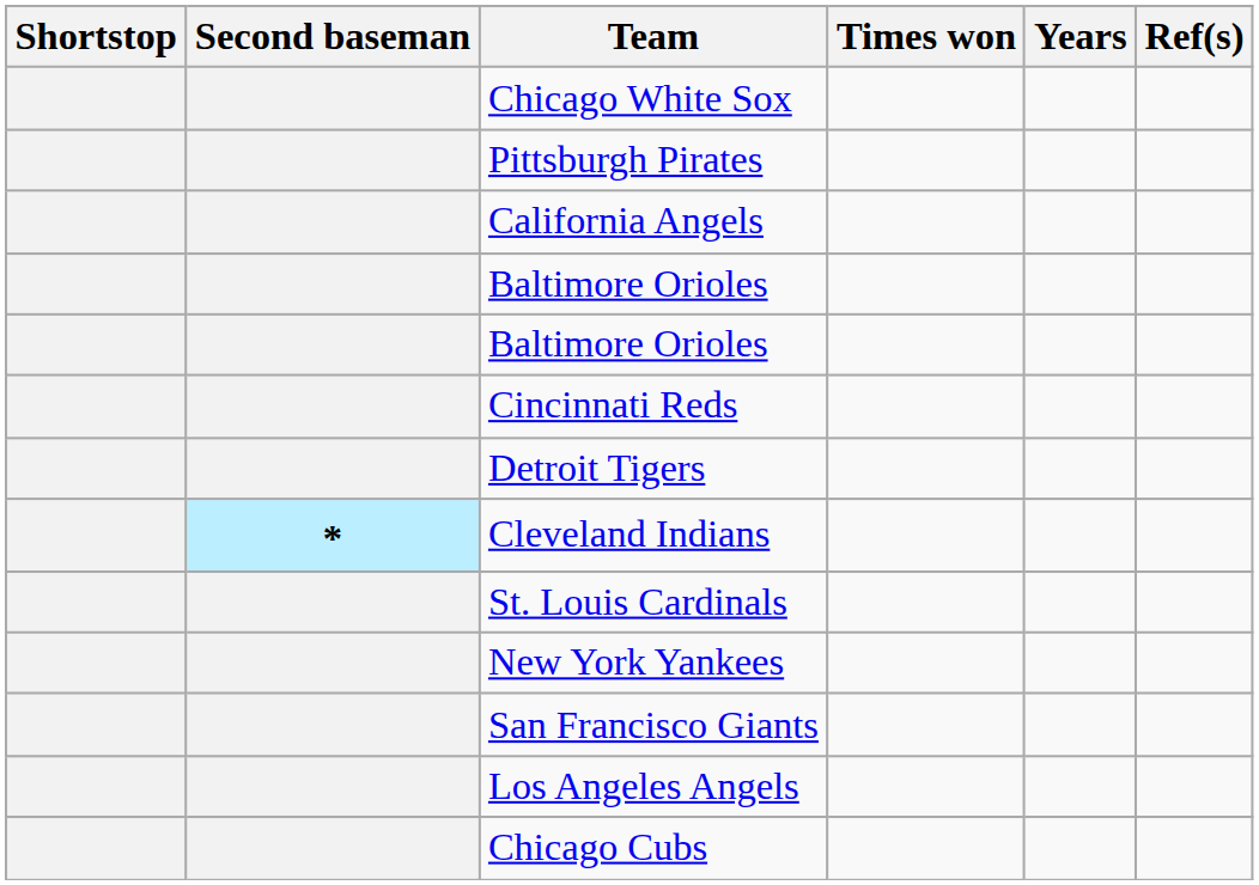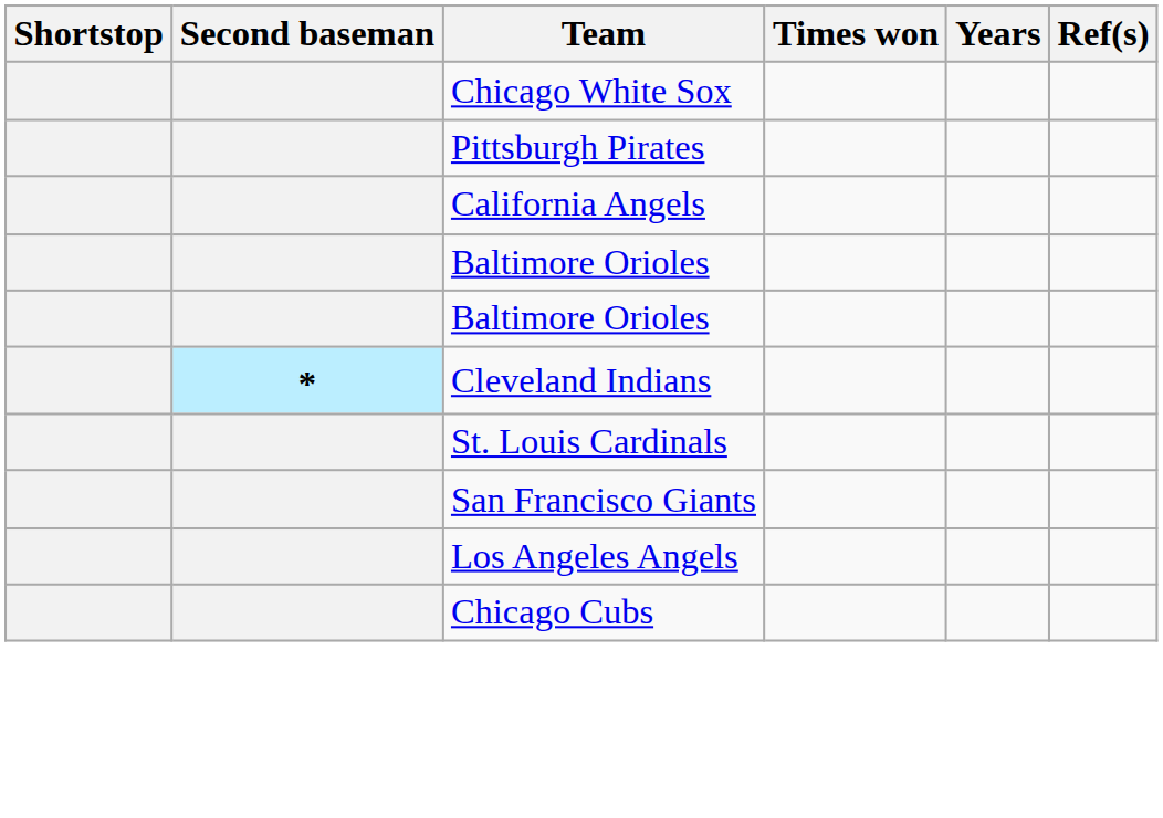 <table class="wikitable sortable plainrowheaders">
 <tr>
 <th scope="col">Shortstop</th>
 <th scope="col">Second baseman</th>
 <th scope="col">Team</th>
 <th scope="col">Times won</th>
 <th scope="col">Years</th>
 <th scope="col" class=unsortable>Ref(s)</th>
 </tr>
 <tr>
 <th scope="row"><sup></sup></th>
 <th scope="row"><sup></sup></th>
 <td><a href='#'>Chicago White Sox</a></td>
 <td></td>
 <td></td>
 <td></td>
 </tr>
 <tr>
 <th scope="row"></th>
 <th scope="row"><sup></sup></th>
 <td><a href='#'>Pittsburgh Pirates</a></td>
 <td></td>
 <td></td>
 <td></td>
 </tr>
 <tr>
 <th scope="row"></th>
 <th scope="row"></th>
 <td><a href='#'>California Angels</a></td>
 <td></td>
 <td></td>
 <td></td>
 </tr>
 <tr>
 <th scope="row"></th>
 <th scope="row"></th>
 <td><a href='#'>Baltimore Orioles</a></td>
 <td></td>
 <td></td>
 <td></td>
 </tr>
 <tr>
 <th scope="row"></th>
 <th scope="row"></th>
 <td><a href='#'>Baltimore Orioles</a></td>
 <td></td>
 <td></td>
 <td></td>
 </tr>
 <tr>
 <th scope="row"></th>
-<th scope="row"><sup></sup></th>
-<td><a href='#'>Cincinnati Reds</a></td>
-<td></td>
-<td></td>
-<td></td>
-</tr>
-<tr>
-<th scope="row"><sup></sup></th>
-<th scope="row"></th>
-<td><a href='#'>Detroit Tigers</a></td>
-<td></td>
-<td></td>
-<td></td>
-</tr>
-<tr>
-<th scope="row"></th>
 <th scope="row" style="background:#bef;">*<sup></sup></th>
 <td><a href='#'>Cleveland Indians</a></td>
 <td></td>
 <td></td>
 <td></td>
 </tr>
 <tr>
 <th scope="row"></th>
 <th scope="row"></th>
 <td><a href='#'>St. Louis Cardinals</a></td>
-<td></td>
-<td></td>
-<td></td>
-</tr>
-<tr>
-<th scope="row"><sup></sup></th>
-<th scope="row"></th>
-<td><a href='#'>New York Yankees</a></td>
 <td></td>
 <td></td>
 <td></td>
 </tr>
 <tr>
 <th scope="row"></th>
 <th scope="row"></th>
 <td><a href='#'>San Francisco Giants</a></td>
 <td></td>
 <td></td>
 <td></td>
 </tr>
 <tr>
 <th scope="row"></th>
 <th scope="row"></th>
 <td><a href='#'>Los Angeles Angels</a></td>
 <td></td>
 <td></td>
 <td></td>
 </tr>
 <tr>
 <th scope="row"></th>
 <th scope="row"></th>
 <td><a href='#'>Chicago Cubs</a></td>
 <td></td>
 <td></td>
 <td></td>
 </tr>
 </table>
